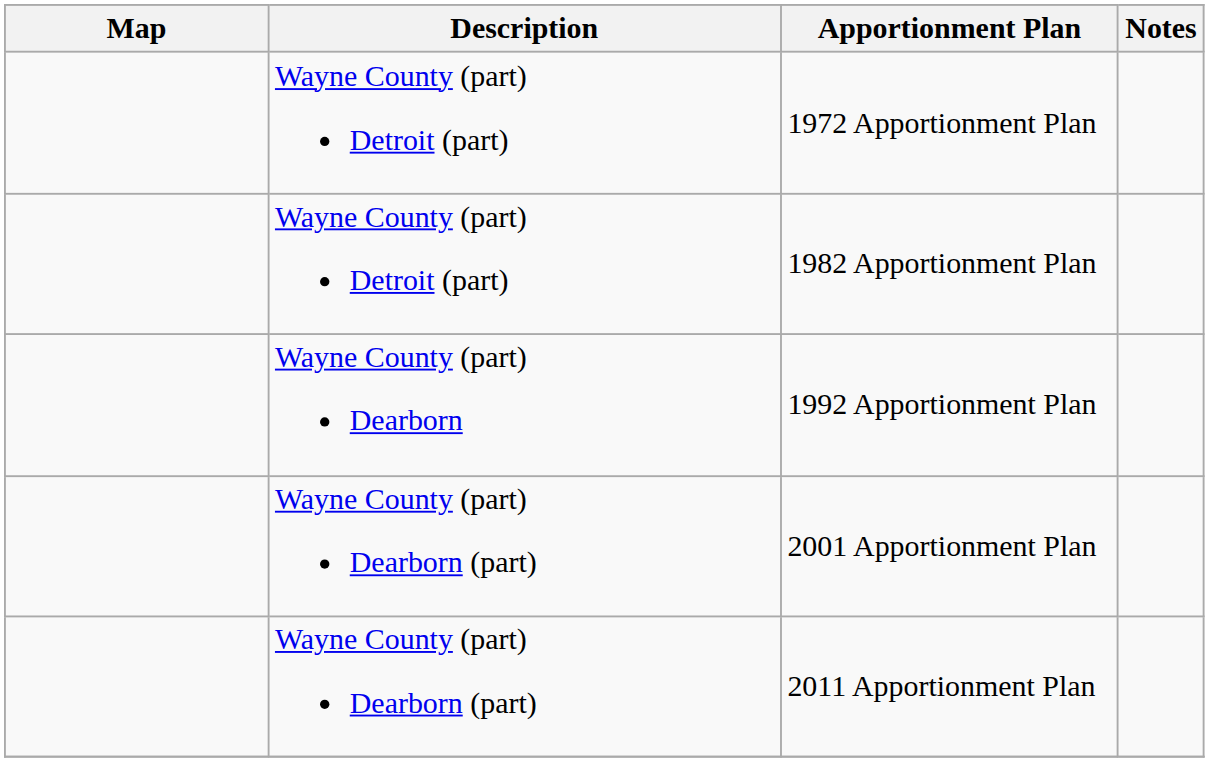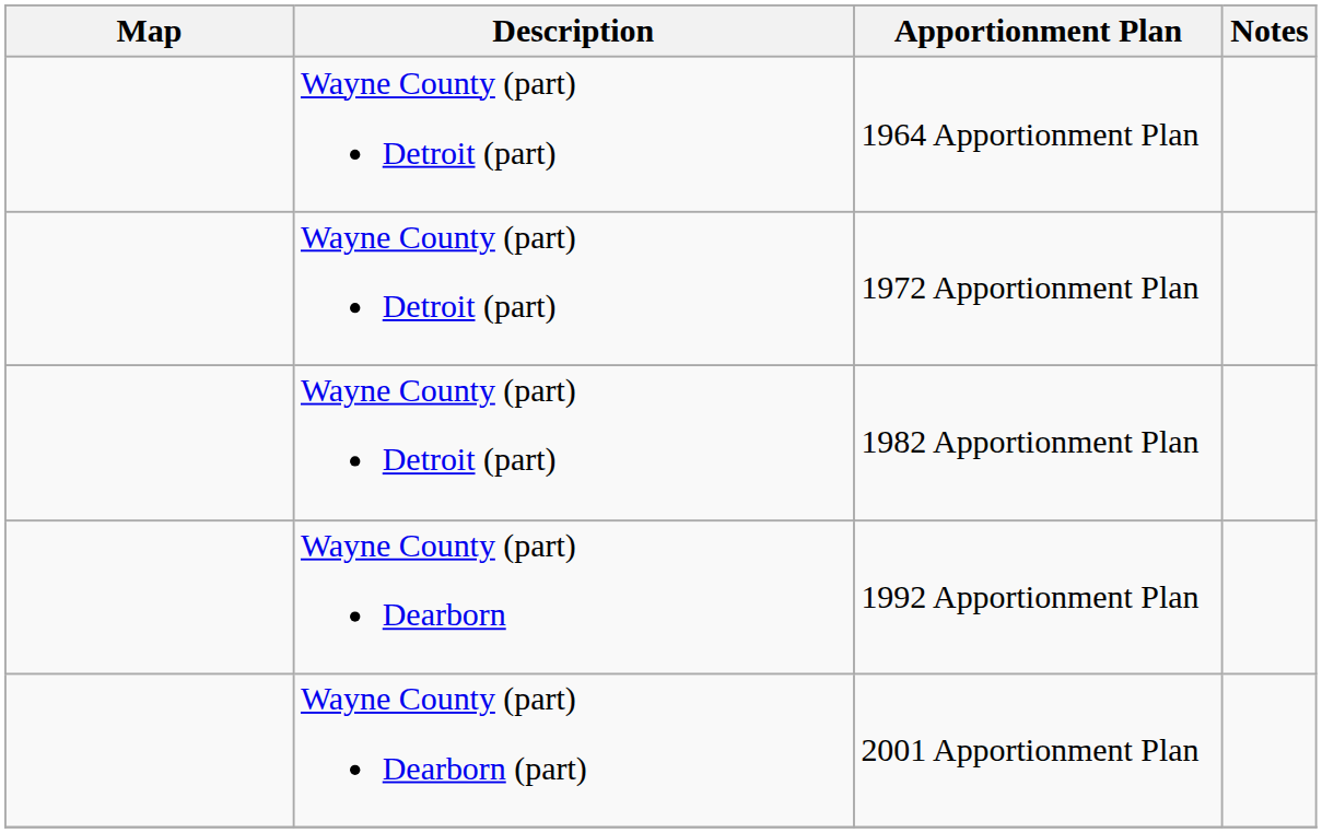 <table class="wikitable sortable">
 <tr>
 <th style="width:100pt;">Map</th>
 <th style="width:200pt;">Description</th>
 <th style="width:130pt;">Apportionment Plan</th>
 <th style="width:15pt;">Notes</th>
+</tr>
+<tr>
+<td></td>
+<td><a href='#'>Wayne County</a> (part)<br><ul><li><a href='#'>Detroit</a> (part)</li></ul></td>
+<td>1964 Apportionment Plan</td>
+<td></td>
 </tr>
 <tr>
 <td></td>
 <td><a href='#'>Wayne County</a> (part)<br><ul><li><a href='#'>Detroit</a> (part)</li></ul></td>
 <td>1972 Apportionment Plan</td>
 <td></td>
 </tr>
 <tr>
 <td></td>
 <td><a href='#'>Wayne County</a> (part)<br><ul><li><a href='#'>Detroit</a> (part)</li></ul></td>
 <td>1982 Apportionment Plan</td>
 <td></td>
 </tr>
 <tr>
 <td></td>
 <td><a href='#'>Wayne County</a> (part)<br><ul><li><a href='#'>Dearborn</a></li></ul></td>
 <td>1992 Apportionment Plan</td>
 <td></td>
 </tr>
 <tr>
 <td></td>
 <td><a href='#'>Wayne County</a> (part)<br><ul><li><a href='#'>Dearborn</a> (part)</li></ul></td>
 <td>2001 Apportionment Plan</td>
 <td></td>
 </tr>
 <tr>
-<td></td>
-<td><a href='#'>Wayne County</a> (part)<br><ul><li><a href='#'>Dearborn</a> (part)</li></ul></td>
-<td>2011 Apportionment Plan</td>
-<td></td>
-</tr>
-<tr>
 </tr>
 </table>
